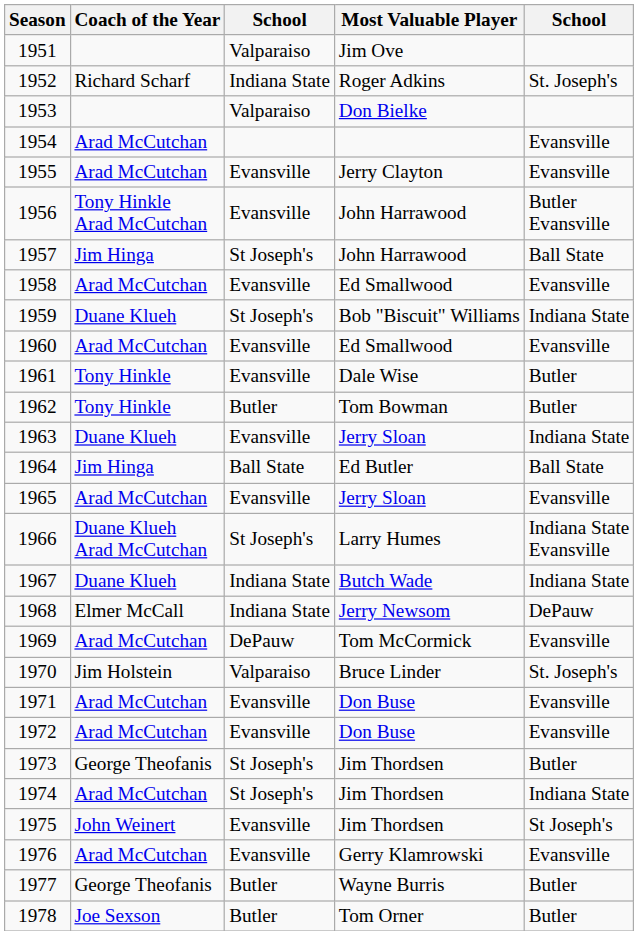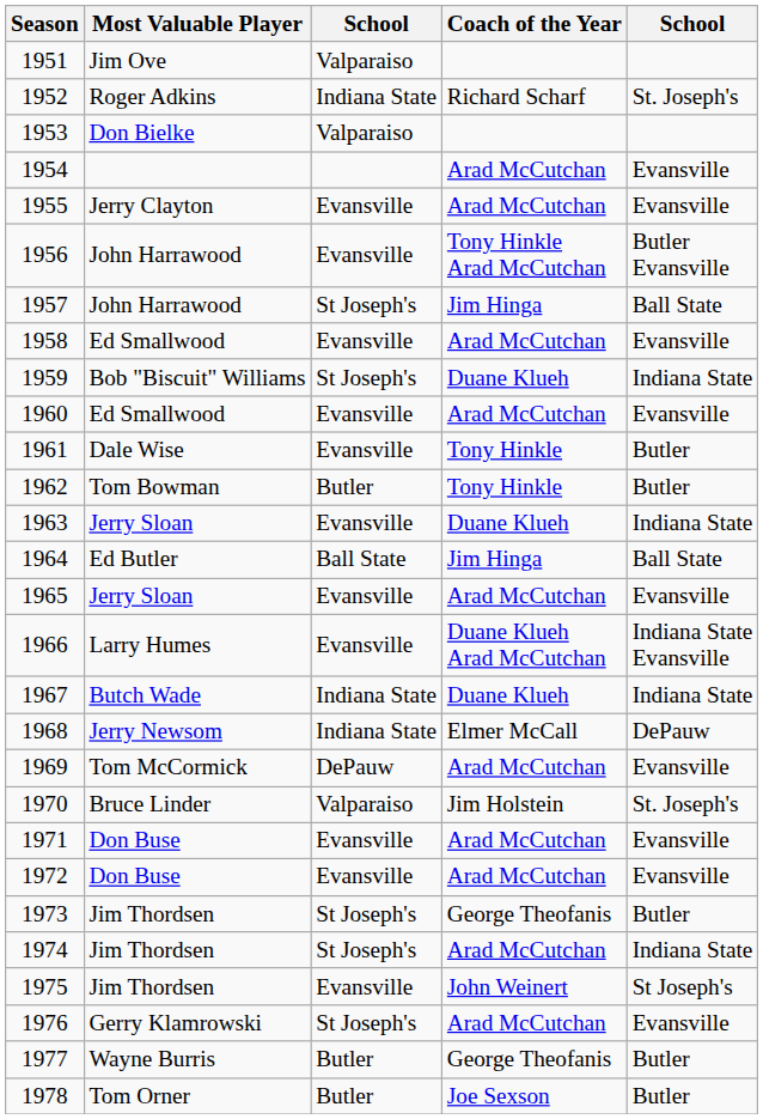 <table class=wikitable>
 <tr>
 <th>Season</th>
+<th>Most Valuable Player</th>
+<th>School</th>
 <th>Coach of the Year</th>
-<th>School</th>
-<th>Most Valuable Player</th>
 <th>School</th>
 </tr>
 <tr>
 <td align=center>1951</td>
+<td>Jim Ove</td>
+<td>Valparaiso</td>
 <td></td>
-<td>Valparaiso</td>
-<td>Jim Ove</td>
 <td></td>
 </tr>
 <tr>
 <td align=center>1952</td>
+<td>Roger Adkins</td>
+<td>Indiana State</td>
 <td>Richard Scharf</td>
-<td>Indiana State</td>
-<td>Roger Adkins</td>
 <td>St. Joseph's</td>
 </tr>
 <tr>
 <td align=center>1953</td>
+<td><a href='#'>Don Bielke</a></td>
+<td>Valparaiso</td>
 <td></td>
-<td>Valparaiso</td>
-<td><a href='#'>Don Bielke</a></td>
 <td></td>
 </tr>
 <tr>
 <td align=center>1954</td>
-<td><a href='#'>Arad McCutchan</a></td>
 <td></td>
 <td></td>
+<td><a href='#'>Arad McCutchan</a></td>
 <td>Evansville</td>
 </tr>
 <tr>
 <td align=center>1955</td>
+<td>Jerry Clayton</td>
+<td>Evansville</td>
 <td><a href='#'>Arad McCutchan</a></td>
-<td>Evansville</td>
-<td>Jerry Clayton</td>
 <td>Evansville</td>
 </tr>
 <tr>
 <td align=center>1956</td>
+<td>John Harrawood</td>
+<td>Evansville</td>
 <td><a href='#'>Tony Hinkle</a><br> <a href='#'>Arad McCutchan</a></td>
-<td>Evansville</td>
-<td>John Harrawood</td>
 <td>Butler<br> Evansville</td>
 </tr>
 <tr>
 <td align=center>1957</td>
+<td>John Harrawood</td>
+<td>St Joseph's</td>
 <td><a href='#'>Jim Hinga</a></td>
-<td>St Joseph's</td>
-<td>John Harrawood</td>
 <td>Ball State</td>
 </tr>
 <tr>
 <td align=center>1958</td>
+<td>Ed Smallwood</td>
+<td>Evansville</td>
 <td><a href='#'>Arad McCutchan</a></td>
-<td>Evansville</td>
-<td>Ed Smallwood</td>
 <td>Evansville</td>
 </tr>
 <tr>
 <td align=center>1959</td>
+<td>Bob "Biscuit" Williams</td>
+<td>St Joseph's</td>
 <td><a href='#'>Duane Klueh</a></td>
-<td>St Joseph's</td>
-<td>Bob "Biscuit" Williams</td>
 <td>Indiana State</td>
 </tr>
 <tr>
 <td align=center>1960</td>
+<td>Ed Smallwood</td>
+<td>Evansville</td>
 <td><a href='#'>Arad McCutchan</a></td>
-<td>Evansville</td>
-<td>Ed Smallwood</td>
 <td>Evansville</td>
 </tr>
 <tr>
 <td align=center>1961</td>
+<td>Dale Wise</td>
+<td>Evansville</td>
 <td><a href='#'>Tony Hinkle</a></td>
-<td>Evansville</td>
-<td>Dale Wise</td>
 <td>Butler</td>
 </tr>
 <tr>
 <td align=center>1962</td>
+<td>Tom Bowman</td>
+<td>Butler</td>
 <td><a href='#'>Tony Hinkle</a></td>
-<td>Butler</td>
-<td>Tom Bowman</td>
 <td>Butler</td>
 </tr>
 <tr>
 <td align=center>1963</td>
+<td><a href='#'>Jerry Sloan</a></td>
+<td>Evansville</td>
 <td><a href='#'>Duane Klueh</a></td>
-<td>Evansville</td>
-<td><a href='#'>Jerry Sloan</a></td>
 <td>Indiana State</td>
 </tr>
 <tr>
 <td align=center>1964</td>
+<td>Ed Butler</td>
+<td>Ball State</td>
 <td><a href='#'>Jim Hinga</a></td>
-<td>Ball State</td>
-<td>Ed Butler</td>
 <td>Ball State</td>
 </tr>
 <tr>
 <td align=center>1965</td>
+<td><a href='#'>Jerry Sloan</a></td>
+<td>Evansville</td>
 <td><a href='#'>Arad McCutchan</a></td>
-<td>Evansville</td>
-<td><a href='#'>Jerry Sloan</a></td>
 <td>Evansville</td>
 </tr>
 <tr>
 <td align=center>1966</td>
+<td>Larry Humes</td>
+<td>Evansville</td>
 <td><a href='#'>Duane Klueh</a><br> <a href='#'>Arad McCutchan</a></td>
-<td>St Joseph's</td>
-<td>Larry Humes</td>
 <td>Indiana State<br> Evansville</td>
 </tr>
 <tr>
 <td align=center>1967</td>
+<td><a href='#'>Butch Wade</a></td>
+<td>Indiana State</td>
 <td><a href='#'>Duane Klueh</a></td>
-<td>Indiana State</td>
-<td><a href='#'>Butch Wade</a></td>
 <td>Indiana State</td>
 </tr>
 <tr>
 <td align=center>1968</td>
+<td><a href='#'>Jerry Newsom</a></td>
+<td>Indiana State</td>
 <td>Elmer McCall</td>
-<td>Indiana State</td>
-<td><a href='#'>Jerry Newsom</a></td>
 <td>DePauw</td>
 </tr>
 <tr>
 <td align=center>1969</td>
+<td>Tom McCormick</td>
+<td>DePauw</td>
 <td><a href='#'>Arad McCutchan</a></td>
-<td>DePauw</td>
-<td>Tom McCormick</td>
 <td>Evansville</td>
 </tr>
 <tr>
 <td align=center>1970</td>
+<td>Bruce Linder</td>
+<td>Valparaiso</td>
 <td>Jim Holstein</td>
-<td>Valparaiso</td>
-<td>Bruce Linder</td>
 <td>St. Joseph's</td>
 </tr>
 <tr>
 <td align=center>1971</td>
+<td><a href='#'>Don Buse</a></td>
+<td>Evansville</td>
 <td><a href='#'>Arad McCutchan</a></td>
-<td>Evansville</td>
-<td><a href='#'>Don Buse</a></td>
 <td>Evansville</td>
 </tr>
 <tr>
 <td align=center>1972</td>
+<td><a href='#'>Don Buse</a></td>
+<td>Evansville</td>
 <td><a href='#'>Arad McCutchan</a></td>
-<td>Evansville</td>
-<td><a href='#'>Don Buse</a></td>
 <td>Evansville</td>
 </tr>
 <tr>
 <td align=center>1973</td>
+<td>Jim Thordsen</td>
+<td>St Joseph's</td>
 <td>George Theofanis</td>
-<td>St Joseph's</td>
-<td>Jim Thordsen</td>
 <td>Butler</td>
 </tr>
 <tr>
 <td align=center>1974</td>
+<td>Jim Thordsen</td>
+<td>St Joseph's</td>
 <td><a href='#'>Arad McCutchan</a></td>
-<td>St Joseph's</td>
-<td>Jim Thordsen</td>
 <td>Indiana State</td>
 </tr>
 <tr>
 <td align=center>1975</td>
+<td>Jim Thordsen</td>
+<td>Evansville</td>
 <td><a href='#'>John Weinert</a></td>
-<td>Evansville</td>
-<td>Jim Thordsen</td>
 <td>St Joseph's</td>
 </tr>
 <tr>
 <td align=center>1976</td>
+<td>Gerry Klamrowski</td>
+<td>St Joseph's</td>
 <td><a href='#'>Arad McCutchan</a></td>
-<td>Evansville</td>
-<td>Gerry Klamrowski</td>
 <td>Evansville</td>
 </tr>
 <tr>
 <td align=center>1977</td>
+<td>Wayne Burris</td>
+<td>Butler</td>
 <td>George Theofanis</td>
-<td>Butler</td>
-<td>Wayne Burris</td>
 <td>Butler</td>
 </tr>
 <tr>
 <td align=center>1978</td>
+<td>Tom Orner</td>
+<td>Butler</td>
 <td><a href='#'>Joe Sexson</a></td>
-<td>Butler</td>
-<td>Tom Orner</td>
 <td>Butler</td>
 </tr>
 </table>
